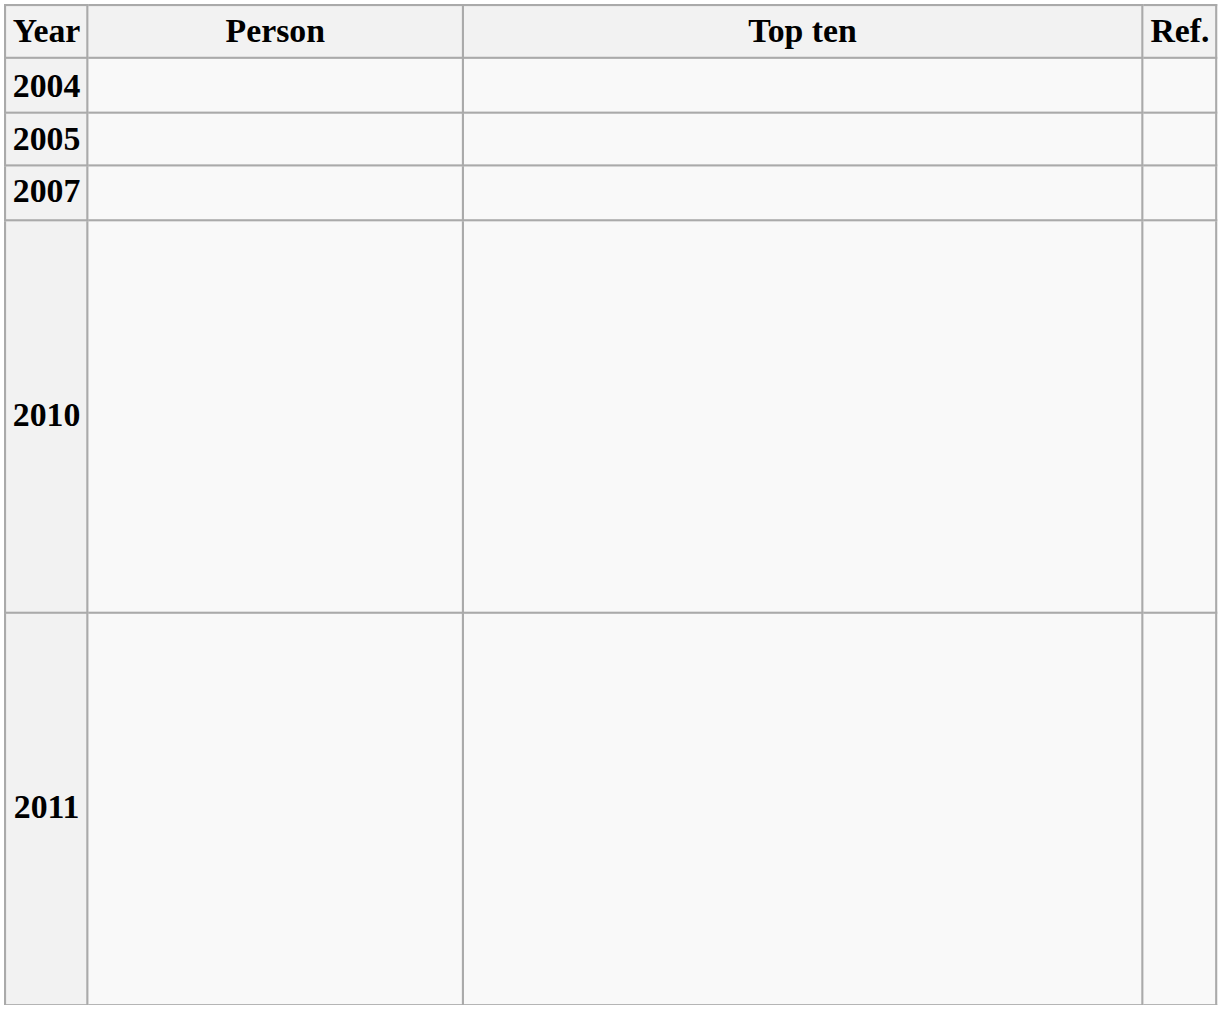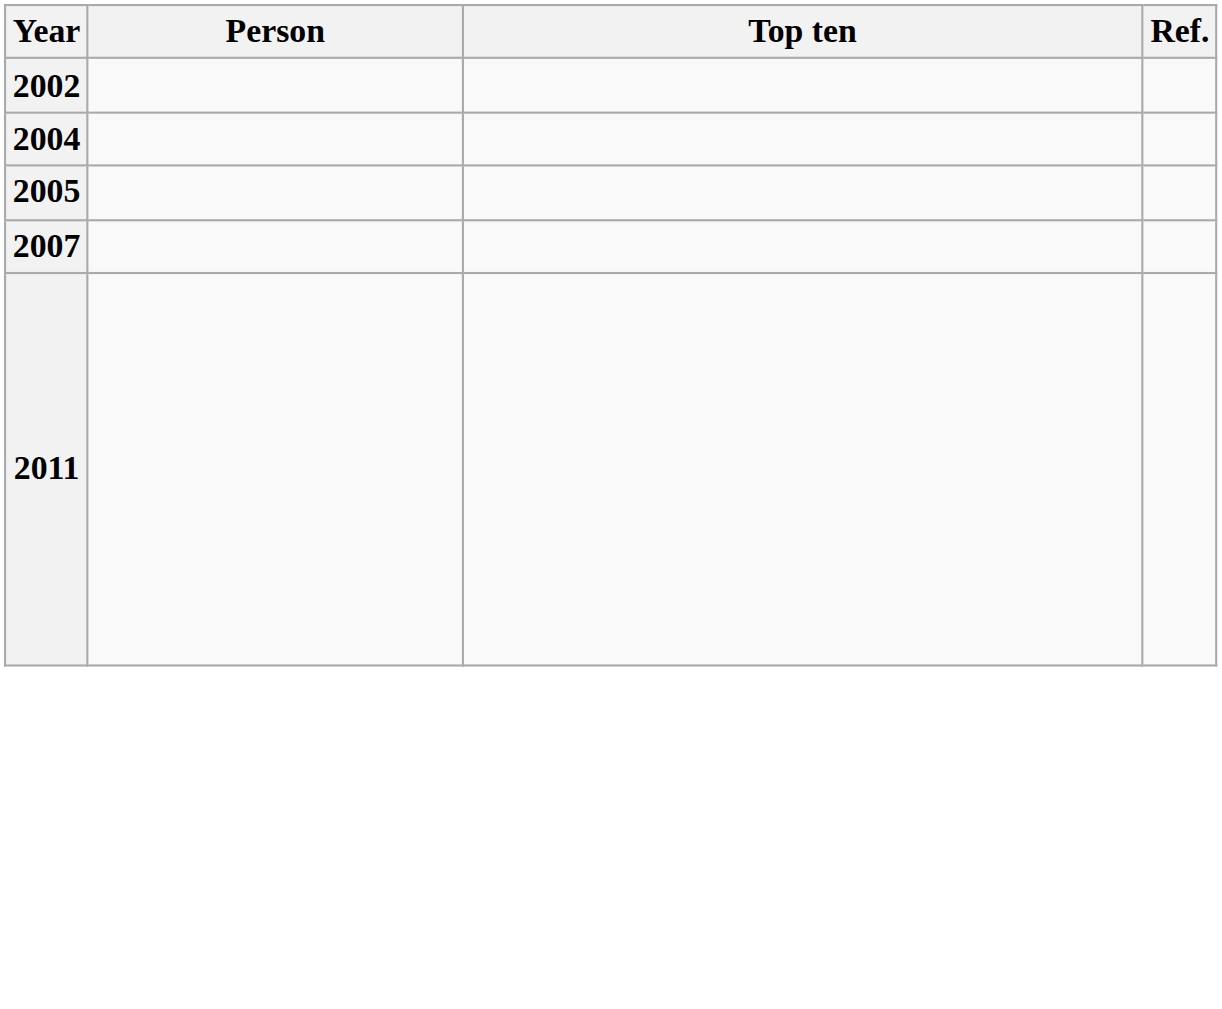 <table class="wikitable plainrowheaders sortable">
 <tr>
 <th scope=col>Year</th>
 <th scope=col width=170px>Person</th>
 <th scope=col width=315px class=unsortable>Top ten</th>
 <th scope=col class=unsortable>Ref.</th>
+</tr>
+<tr>
+<th scope=row style="text-align:center;">2002<br></th>
+<td align=center></td>
+<td></td>
+<td align=center></td>
 </tr>
 <tr>
 <th scope=row style="text-align:center;">2004</th>
 <td align=center></td>
 <td></td>
 <td align=center></td>
 </tr>
 <tr>
 <th scope=row style="text-align:center;">2005</th>
 <td align=center></td>
 <td></td>
 <td align=center></td>
 </tr>
 <tr>
 <th scope=row style="text-align:center;">2007</th>
 <td align=center></td>
 <td></td>
 <td align=center></td>
 </tr>
 <tr style="height: 186px;">
-<th scope=row style="text-align:center;">2010</th>
-<td align=center></td>
-<td></td>
-<td align=center></td>
-</tr>
-<tr style="height: 186px;">
 <th scope=row style="text-align:center;">2011</th>
 <td align=center></td>
 <td></td>
 <td align=center></td>
 </tr>
 </table>
